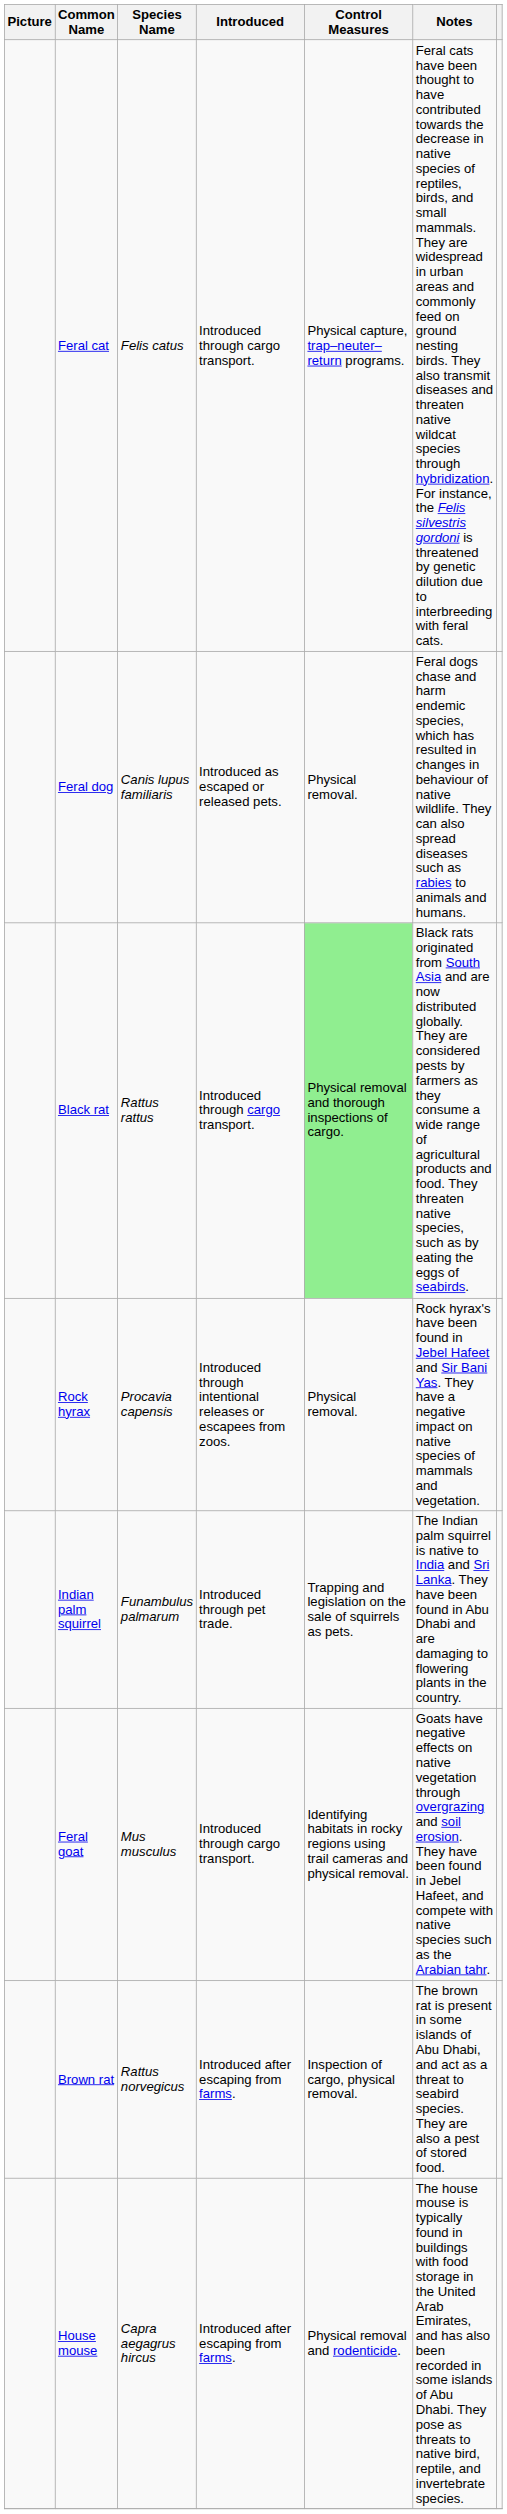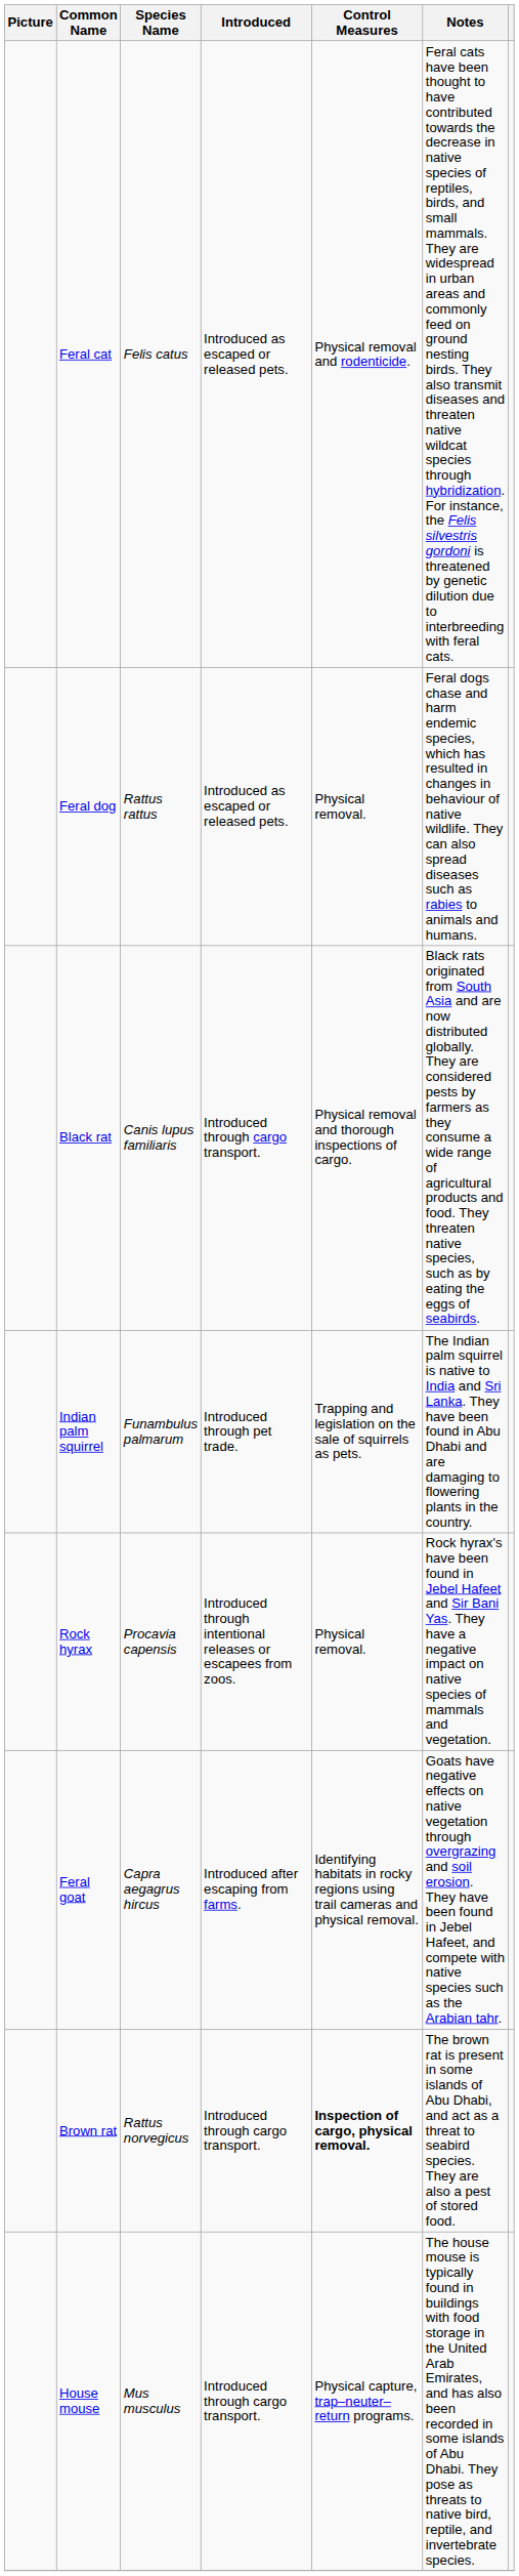 <table class="wikitable sortable">
 <tr>
 <th>Picture</th>
 <th>Common Name</th>
 <th>Species Name</th>
 <th style="width:100pt;">Introduced</th>
 <th style="width:100pt;">Control Measures</th>
 <th>Notes</th>
 <th></th>
 </tr>
 <tr>
 <td></td>
 <td><a href='#'>Feral cat</a></td>
 <td><em>Felis catus</em></td>
-<td>Introduced through cargo transport.</td>
-<td>Physical capture, <a href='#'>trap–neuter–return</a> programs.</td>
+<td>Introduced as escaped or released pets.</td>
+<td>Physical removal and <a href='#'>rodenticide</a>.</td>
 <td>Feral cats have been thought to have contributed towards the decrease in native species of reptiles, birds, and small mammals. They are widespread in urban areas and commonly feed on ground nesting birds. They also transmit diseases and threaten native wildcat species through <a href='#'>hybridization</a>. For instance, the <em><a href='#'>Felis silvestris gordoni</a></em> is threatened by genetic dilution due to interbreeding with feral cats.</td>
 <td></td>
 </tr>
 <tr>
 <td></td>
 <td><a href='#'>Feral dog</a></td>
-<td><em>Canis lupus familiaris</em></td>
+<td><em>Rattus rattus</em></td>
 <td>Introduced as escaped or released pets.</td>
 <td>Physical removal.</td>
 <td>Feral dogs chase and harm endemic species, which has resulted in changes in behaviour of native wildlife. They can also spread diseases such as <a href='#'>rabies</a> to animals and humans.</td>
 <td></td>
 </tr>
 <tr>
 <td></td>
 <td><a href='#'>Black rat</a></td>
-<td><em>Rattus rattus</em></td>
+<td><em>Canis lupus familiaris</em></td>
 <td>Introduced through <a href='#'>cargo</a> transport.</td>
-<td style="background: lightgreen;">Physical removal and thorough inspections of cargo.</td>
+<td>Physical removal and thorough inspections of cargo.</td>
 <td>Black rats originated from <a href='#'>South Asia</a> and are now distributed globally. They are considered pests by farmers as they consume a wide range of agricultural products and food. They threaten native species, such as by eating the eggs of <a href='#'>seabirds</a>.</td>
+<td></td>
+</tr>
+<tr>
+<td></td>
+<td><a href='#'>Indian palm squirrel</a></td>
+<td><em>Funambulus palmarum</em></td>
+<td>Introduced through pet trade.</td>
+<td>Trapping and legislation on the sale of squirrels as pets.</td>
+<td>The Indian palm squirrel is native to <a href='#'>India</a> and <a href='#'>Sri Lanka</a>. They have been found in Abu Dhabi and are damaging to flowering plants in the country.</td>
 <td></td>
 </tr>
 <tr>
 <td></td>
 <td><a href='#'>Rock hyrax</a></td>
 <td><em>Procavia capensis</em></td>
 <td>Introduced through intentional releases or escapees from zoos.</td>
 <td>Physical removal.</td>
 <td>Rock hyrax's have been found in <a href='#'>Jebel Hafeet</a> and <a href='#'>Sir Bani Yas</a>. They have a negative impact on native species of mammals and vegetation.</td>
 <td></td>
 </tr>
 <tr>
 <td></td>
-<td><a href='#'>Indian palm squirrel</a></td>
-<td><em>Funambulus palmarum</em></td>
-<td>Introduced through pet trade.</td>
-<td>Trapping and legislation on the sale of squirrels as pets.</td>
-<td>The Indian palm squirrel is native to <a href='#'>India</a> and <a href='#'>Sri Lanka</a>. They have been found in Abu Dhabi and are damaging to flowering plants in the country.</td>
-<td></td>
-</tr>
-<tr>
-<td></td>
 <td><a href='#'>Feral goat</a></td>
-<td><em>Mus musculus</em></td>
-<td>Introduced through cargo transport.</td>
+<td><em>Capra aegagrus hircus</em></td>
+<td>Introduced after escaping from <a href='#'>farms</a>.</td>
 <td>Identifying habitats in rocky regions using trail cameras and physical removal.</td>
 <td>Goats have negative effects on native vegetation through <a href='#'>overgrazing</a> and <a href='#'>soil erosion</a>. They have been found in Jebel Hafeet, and compete with native species such as the <a href='#'>Arabian tahr</a>.</td>
 <td></td>
 </tr>
 <tr>
 <td></td>
 <td><a href='#'>Brown rat</a></td>
 <td><em>Rattus norvegicus</em></td>
-<td>Introduced after escaping from <a href='#'>farms</a>.</td>
-<td>Inspection of cargo, physical removal.</td>
+<td>Introduced through cargo transport.</td>
+<td><strong>Inspection of cargo, physical removal.</strong></td>
 <td>The brown rat is present in some islands of Abu Dhabi, and act as a threat to seabird species. They are also a pest of stored food.</td>
 <td></td>
 </tr>
 <tr>
 <td></td>
 <td><a href='#'>House mouse</a></td>
-<td><em>Capra aegagrus hircus</em></td>
-<td>Introduced after escaping from <a href='#'>farms</a>.</td>
-<td>Physical removal and <a href='#'>rodenticide</a>.</td>
+<td><em>Mus musculus</em></td>
+<td>Introduced through cargo transport.</td>
+<td>Physical capture, <a href='#'>trap–neuter–return</a> programs.</td>
 <td>The house mouse is typically found in buildings with food storage in the United Arab Emirates, and has also been recorded in some islands of Abu Dhabi. They pose as threats to native bird, reptile, and invertebrate species.</td>
 <td></td>
 </tr>
 <tr>
 </tr>
 </table>
